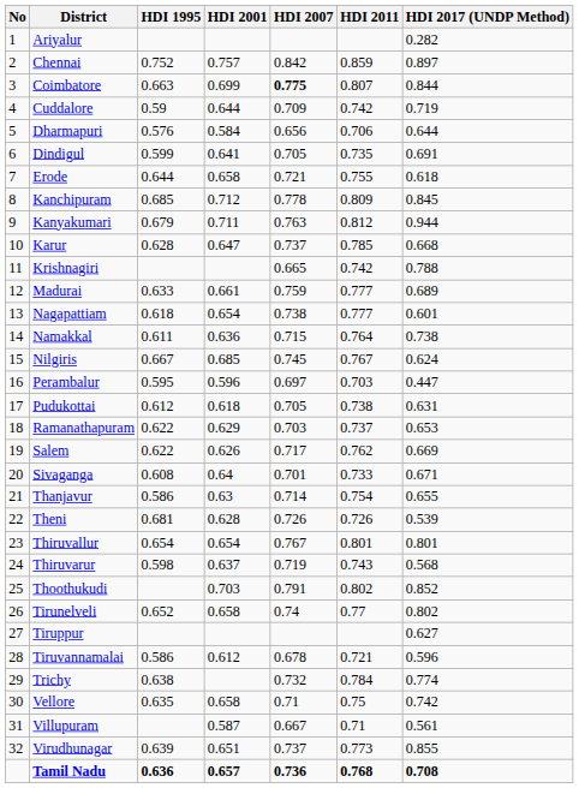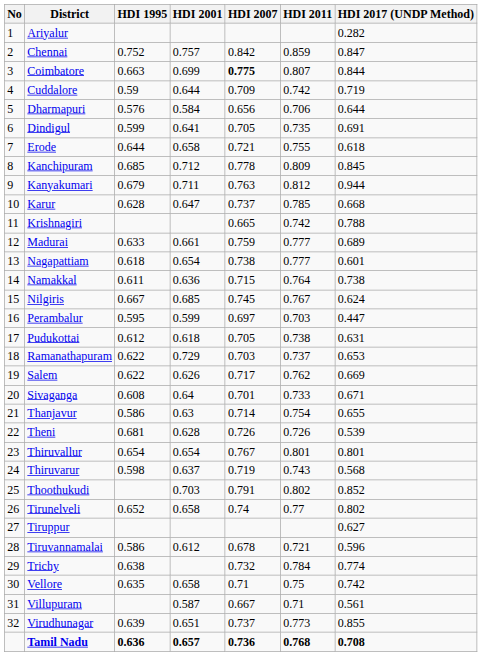 <table class="wikitable sortable">
 <tr>
 <th>No</th>
 <th>District</th>
 <th>HDI 1995</th>
 <th>HDI 2001</th>
 <th>HDI 2007</th>
 <th>HDI 2011</th>
 <th>HDI 2017 (UNDP Method)</th>
 </tr>
 <tr>
 <td>1</td>
 <td><a href='#'>Ariyalur</a></td>
 <td></td>
 <td></td>
 <td></td>
 <td></td>
 <td>0.282</td>
 </tr>
 <tr>
 <td>2</td>
 <td><a href='#'>Chennai</a></td>
 <td>0.752</td>
 <td>0.757</td>
 <td>0.842</td>
 <td>0.859</td>
-<td>0.897</td>
+<td>0.847</td>
 </tr>
 <tr>
 <td>3</td>
 <td><a href='#'>Coimbatore</a></td>
 <td>0.663</td>
 <td>0.699</td>
 <td><strong>0.775</strong></td>
 <td>0.807</td>
 <td>0.844</td>
 </tr>
 <tr>
 <td>4</td>
 <td><a href='#'>Cuddalore</a></td>
 <td>0.59</td>
 <td>0.644</td>
 <td>0.709</td>
 <td>0.742</td>
 <td>0.719</td>
 </tr>
 <tr>
 <td>5</td>
 <td><a href='#'>Dharmapuri</a></td>
 <td>0.576</td>
 <td>0.584</td>
 <td>0.656</td>
 <td>0.706</td>
 <td>0.644</td>
 </tr>
 <tr>
 <td>6</td>
 <td><a href='#'>Dindigul</a></td>
 <td>0.599</td>
 <td>0.641</td>
 <td>0.705</td>
 <td>0.735</td>
 <td>0.691</td>
 </tr>
 <tr>
 <td>7</td>
 <td><a href='#'>Erode</a></td>
 <td>0.644</td>
 <td>0.658</td>
 <td>0.721</td>
 <td>0.755</td>
 <td>0.618</td>
 </tr>
 <tr>
 <td>8</td>
 <td><a href='#'>Kanchipuram</a></td>
 <td>0.685</td>
 <td>0.712</td>
 <td>0.778</td>
 <td>0.809</td>
 <td>0.845</td>
 </tr>
 <tr>
 <td>9</td>
 <td><a href='#'>Kanyakumari</a></td>
 <td>0.679</td>
 <td>0.711</td>
 <td>0.763</td>
 <td>0.812</td>
 <td>0.944</td>
 </tr>
 <tr>
 <td>10</td>
 <td><a href='#'>Karur</a></td>
 <td>0.628</td>
 <td>0.647</td>
 <td>0.737</td>
 <td>0.785</td>
 <td>0.668</td>
 </tr>
 <tr>
 <td>11</td>
 <td><a href='#'>Krishnagiri</a></td>
 <td></td>
 <td></td>
 <td>0.665</td>
 <td>0.742</td>
 <td>0.788</td>
 </tr>
 <tr>
 <td>12</td>
 <td><a href='#'>Madurai</a></td>
 <td>0.633</td>
 <td>0.661</td>
 <td>0.759</td>
 <td>0.777</td>
 <td>0.689</td>
 </tr>
 <tr>
 <td>13</td>
 <td><a href='#'>Nagapattiam</a></td>
 <td>0.618</td>
 <td>0.654</td>
 <td>0.738</td>
 <td>0.777</td>
 <td>0.601</td>
 </tr>
 <tr>
 <td>14</td>
 <td><a href='#'>Namakkal</a></td>
 <td>0.611</td>
 <td>0.636</td>
 <td>0.715</td>
 <td>0.764</td>
 <td>0.738</td>
 </tr>
 <tr>
 <td>15</td>
 <td><a href='#'>Nilgiris</a></td>
 <td>0.667</td>
 <td>0.685</td>
 <td>0.745</td>
 <td>0.767</td>
 <td>0.624</td>
 </tr>
 <tr>
 <td>16</td>
 <td><a href='#'>Perambalur</a></td>
 <td>0.595</td>
-<td>0.596</td>
+<td>0.599</td>
 <td>0.697</td>
 <td>0.703</td>
 <td>0.447</td>
 </tr>
 <tr>
 <td>17</td>
 <td><a href='#'>Pudukottai</a></td>
 <td>0.612</td>
 <td>0.618</td>
 <td>0.705</td>
 <td>0.738</td>
 <td>0.631</td>
 </tr>
 <tr>
 <td>18</td>
 <td><a href='#'>Ramanathapuram</a></td>
 <td>0.622</td>
-<td>0.629</td>
+<td>0.729</td>
 <td>0.703</td>
 <td>0.737</td>
 <td>0.653</td>
 </tr>
 <tr>
 <td>19</td>
 <td><a href='#'>Salem</a></td>
 <td>0.622</td>
 <td>0.626</td>
 <td>0.717</td>
 <td>0.762</td>
 <td>0.669</td>
 </tr>
 <tr>
 <td>20</td>
 <td><a href='#'>Sivaganga</a></td>
 <td>0.608</td>
 <td>0.64</td>
 <td>0.701</td>
 <td>0.733</td>
 <td>0.671</td>
 </tr>
 <tr>
 <td>21</td>
 <td><a href='#'>Thanjavur</a></td>
 <td>0.586</td>
 <td>0.63</td>
 <td>0.714</td>
 <td>0.754</td>
 <td>0.655</td>
 </tr>
 <tr>
 <td>22</td>
 <td><a href='#'>Theni</a></td>
 <td>0.681</td>
 <td>0.628</td>
 <td>0.726</td>
 <td>0.726</td>
 <td>0.539</td>
 </tr>
 <tr>
 <td>23</td>
 <td><a href='#'>Thiruvallur</a></td>
 <td>0.654</td>
 <td>0.654</td>
 <td>0.767</td>
 <td>0.801</td>
 <td>0.801</td>
 </tr>
 <tr>
 <td>24</td>
 <td><a href='#'>Thiruvarur</a></td>
 <td>0.598</td>
 <td>0.637</td>
 <td>0.719</td>
 <td>0.743</td>
 <td>0.568</td>
 </tr>
 <tr>
 <td>25</td>
 <td><a href='#'>Thoothukudi</a></td>
 <td></td>
 <td>0.703</td>
 <td>0.791</td>
 <td>0.802</td>
 <td>0.852</td>
 </tr>
 <tr>
 <td>26</td>
 <td><a href='#'>Tirunelveli</a></td>
 <td>0.652</td>
 <td>0.658</td>
 <td>0.74</td>
 <td>0.77</td>
 <td>0.802</td>
 </tr>
 <tr>
 <td>27</td>
 <td><a href='#'>Tiruppur</a></td>
 <td></td>
 <td></td>
 <td></td>
 <td></td>
 <td>0.627</td>
 </tr>
 <tr>
 <td>28</td>
 <td><a href='#'>Tiruvannamalai</a></td>
 <td>0.586</td>
 <td>0.612</td>
 <td>0.678</td>
 <td>0.721</td>
 <td>0.596</td>
 </tr>
 <tr>
 <td>29</td>
 <td><a href='#'>Trichy</a></td>
 <td>0.638</td>
 <td></td>
 <td>0.732</td>
 <td>0.784</td>
 <td>0.774</td>
 </tr>
 <tr>
 <td>30</td>
 <td><a href='#'>Vellore</a></td>
 <td>0.635</td>
 <td>0.658</td>
 <td>0.71</td>
 <td>0.75</td>
 <td>0.742</td>
 </tr>
 <tr>
 <td>31</td>
 <td><a href='#'>Villupuram</a></td>
 <td></td>
 <td>0.587</td>
 <td>0.667</td>
 <td>0.71</td>
 <td>0.561</td>
 </tr>
 <tr>
 <td>32</td>
 <td><a href='#'>Virudhunagar</a></td>
 <td>0.639</td>
 <td>0.651</td>
 <td>0.737</td>
 <td>0.773</td>
 <td>0.855</td>
 </tr>
 <tr>
 <td></td>
 <td><strong><a href='#'>Tamil Nadu</a></strong></td>
 <td><strong>0.636</strong></td>
 <td><strong>0.657</strong></td>
 <td><strong>0.736</strong></td>
 <td><strong>0.768</strong></td>
 <td><strong>0.708</strong></td>
 </tr>
 </table>
